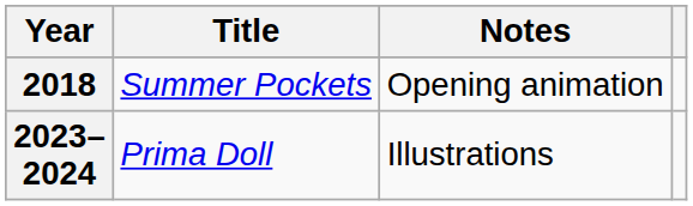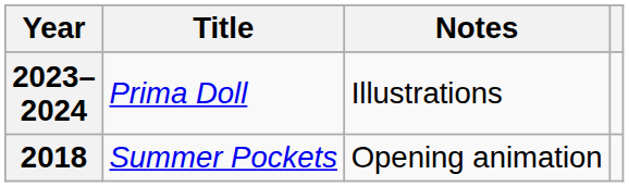 <table class="wikitable sortable plainrowheaders">
 <tr>
 <th scope="col" class="unsortable" width=10>Year</th>
 <th scope="col">Title</th>
 <th scope="col" class="unsortable">Notes</th>
 <th scope="col" class="unsortable"></th>
 </tr>
 <tr>
+<th scope="row">2023–2024</th>
+<td><em><a href='#'>Prima Doll</a></em></td>
+<td>Illustrations</td>
+<td></td>
+</tr>
+<tr>
 <th scope="row">2018</th>
 <td><em><a href='#'>Summer Pockets</a></em></td>
 <td>Opening animation</td>
 <td></td>
 </tr>
-<tr>
-<th scope="row">2023–2024</th>
-<td><em><a href='#'>Prima Doll</a></em></td>
-<td>Illustrations</td>
-<td></td>
-</tr>
 </table>
